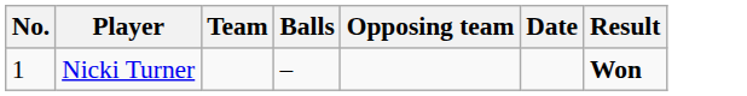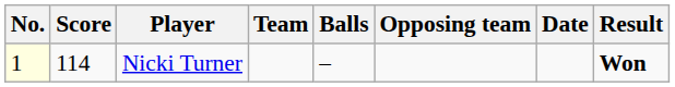 <table class="wikitable sortable" style="font-size:95%">
 <tr>
 <th>No.</th>
+<th>Score</th>
 <th>Player</th>
 <th>Team</th>
 <th>Balls</th>
 <th>Opposing team</th>
 <th>Date</th>
 <th>Result</th>
 </tr>
 <tr>
-<td>1</td>
+<td style="background: lightyellow;">1</td>
+<td>114</td>
 <td><a href='#'>Nicki Turner</a></td>
 <td></td>
 <td> –</td>
 <td></td>
 <td></td>
 <td><strong>Won</strong></td>
 </tr>
 </table>
